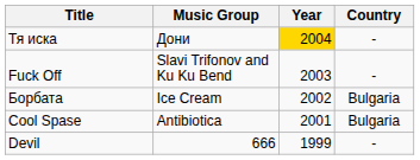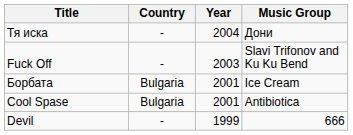 <table class="wikitable sortable">
 <tr>
 <th>Title</th>
+<th>Country</th>
+<th>Year</th>
 <th>Music Group</th>
-<th>Year</th>
-<th>Country</th>
 </tr>
 <tr>
 <td width="161" height="13" valign="bottom">Тя иска</td>
+<td width="82" align="center" valign="bottom">-</td>
+<td align="right" width="56" align="center" valign="bottom">2004</td>
 <td width="135" valign="bottom">Дони</td>
-<td align="right" width="56" align="center" valign="bottom" style="background: gold;">2004</td>
-<td width="82" align="center" valign="bottom">-</td>
 </tr>
 <tr>
 <td height="13" valign="bottom">Fuck Off</td>
+<td align="center" valign="bottom">-</td>
+<td align="right" align="center" valign="bottom">2003</td>
 <td valign="bottom">Slavi Trifonov and Ku Ku Bend</td>
-<td align="right" align="center" valign="bottom">2003</td>
-<td align="center" valign="bottom">-</td>
 </tr>
 <tr>
 <td height="13" valign="bottom">Борбата</td>
+<td align="center" valign="bottom">Bulgaria</td>
+<td align="right" align="center" valign="bottom">2001</td>
 <td valign="bottom">Ice Cream</td>
-<td align="right" align="center" valign="bottom">2002</td>
-<td align="center" valign="bottom">Bulgaria</td>
 </tr>
 <tr>
 <td height="13" valign="bottom">Cool Spase</td>
+<td align="center" valign="bottom">Bulgaria</td>
+<td align="right" align="center" valign="bottom">2001</td>
 <td valign="bottom">Antibiotica</td>
-<td align="right" align="center" valign="bottom">2001</td>
-<td align="center" valign="bottom">Bulgaria</td>
 </tr>
 <tr>
 <td height="13" valign="bottom">Devil</td>
+<td align="center" valign="bottom">-</td>
+<td align="right" align="center" valign="bottom">1999</td>
 <td align="right" valign="bottom">666</td>
-<td align="right" align="center" valign="bottom">1999</td>
-<td align="center" valign="bottom">-</td>
 </tr>
 </table>
